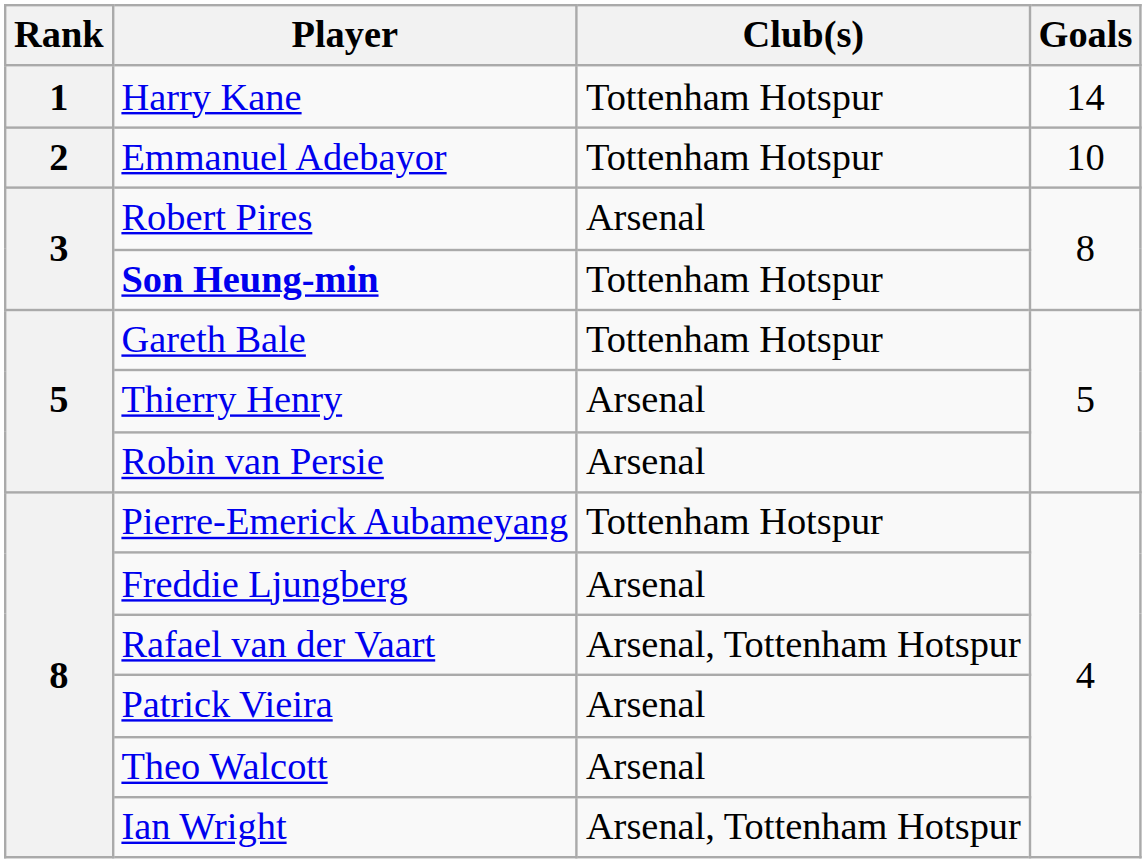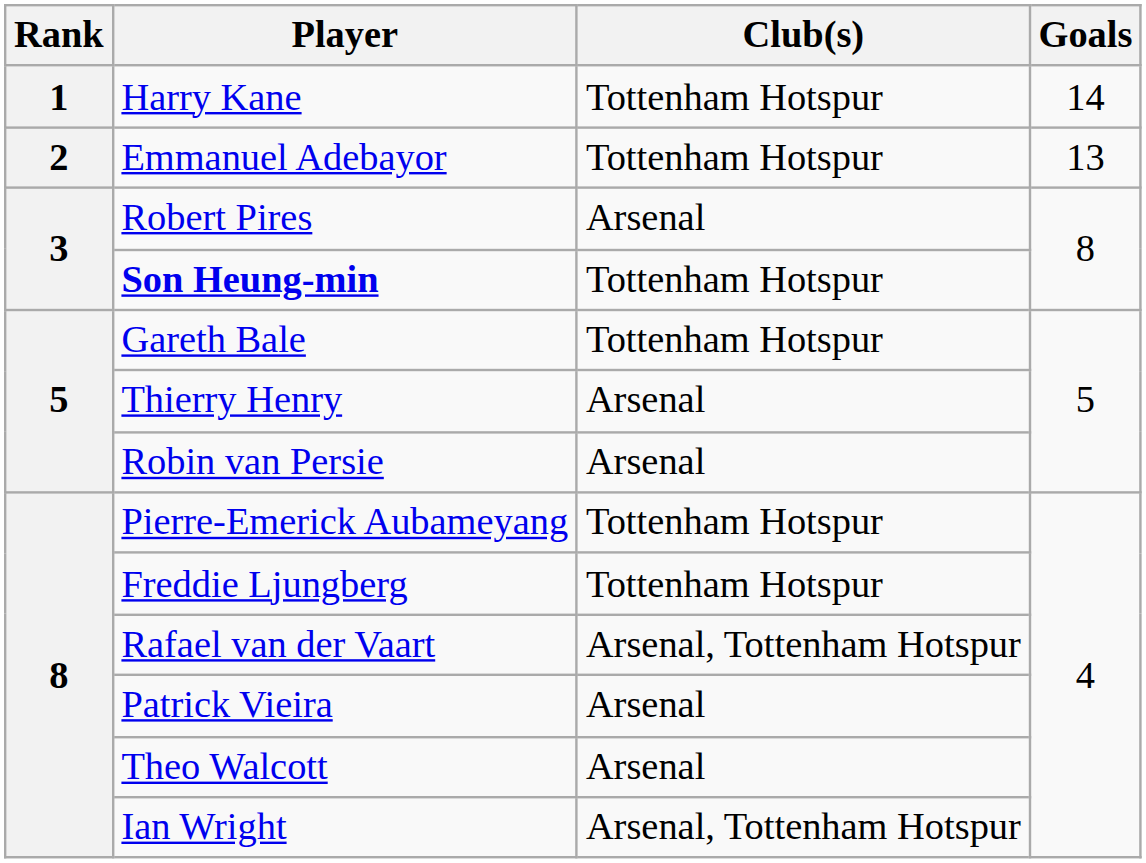 <table class="wikitable" style="text-align:center">
 <tr>
 <th>Rank</th>
 <th>Player</th>
 <th>Club(s)</th>
 <th>Goals</th>
 </tr>
 <tr>
 <th>1</th>
 <td align="left"> <a href='#'>Harry Kane</a></td>
 <td align="left">Tottenham Hotspur</td>
 <td>14</td>
 </tr>
 <tr>
 <th>2</th>
 <td align="left"> <a href='#'>Emmanuel Adebayor</a></td>
 <td align="left">Tottenham Hotspur</td>
-<td>10</td>
+<td>13</td>
 </tr>
 <tr>
 <th rowspan="2">3</th>
 <td align="left"> <a href='#'>Robert Pires</a></td>
 <td align="left">Arsenal</td>
 <td rowspan="2">8</td>
 </tr>
 <tr>
 <td align="left"> <strong><a href='#'>Son Heung-min</a></strong></td>
 <td align="left">Tottenham Hotspur</td>
 </tr>
 <tr>
 <th rowspan="3">5</th>
 <td align="left"> <a href='#'>Gareth Bale</a></td>
 <td align="left">Tottenham Hotspur</td>
 <td rowspan="3">5</td>
 </tr>
 <tr>
 <td align="left"> <a href='#'>Thierry Henry</a></td>
 <td align="left">Arsenal</td>
 </tr>
 <tr>
 <td align="left"> <a href='#'>Robin van Persie</a></td>
 <td align="left">Arsenal</td>
 </tr>
 <tr>
 <th rowspan="6">8</th>
 <td align="left"> <a href='#'>Pierre-Emerick Aubameyang</a></td>
 <td align="left">Tottenham Hotspur</td>
 <td rowspan="6">4</td>
 </tr>
 <tr>
 <td align="left"> <a href='#'>Freddie Ljungberg</a></td>
-<td align="left">Arsenal</td>
+<td align="left">Tottenham Hotspur</td>
 </tr>
 <tr>
 <td align="left"> <a href='#'>Rafael van der Vaart</a></td>
 <td align="left">Arsenal, Tottenham Hotspur</td>
 </tr>
 <tr>
 <td align="left"> <a href='#'>Patrick Vieira</a></td>
 <td align="left">Arsenal</td>
 </tr>
 <tr>
 <td align="left"> <a href='#'>Theo Walcott</a></td>
 <td align="left">Arsenal</td>
 </tr>
 <tr>
 <td align="left"> <a href='#'>Ian Wright</a></td>
 <td align="left">Arsenal, Tottenham Hotspur</td>
 </tr>
 </table>
